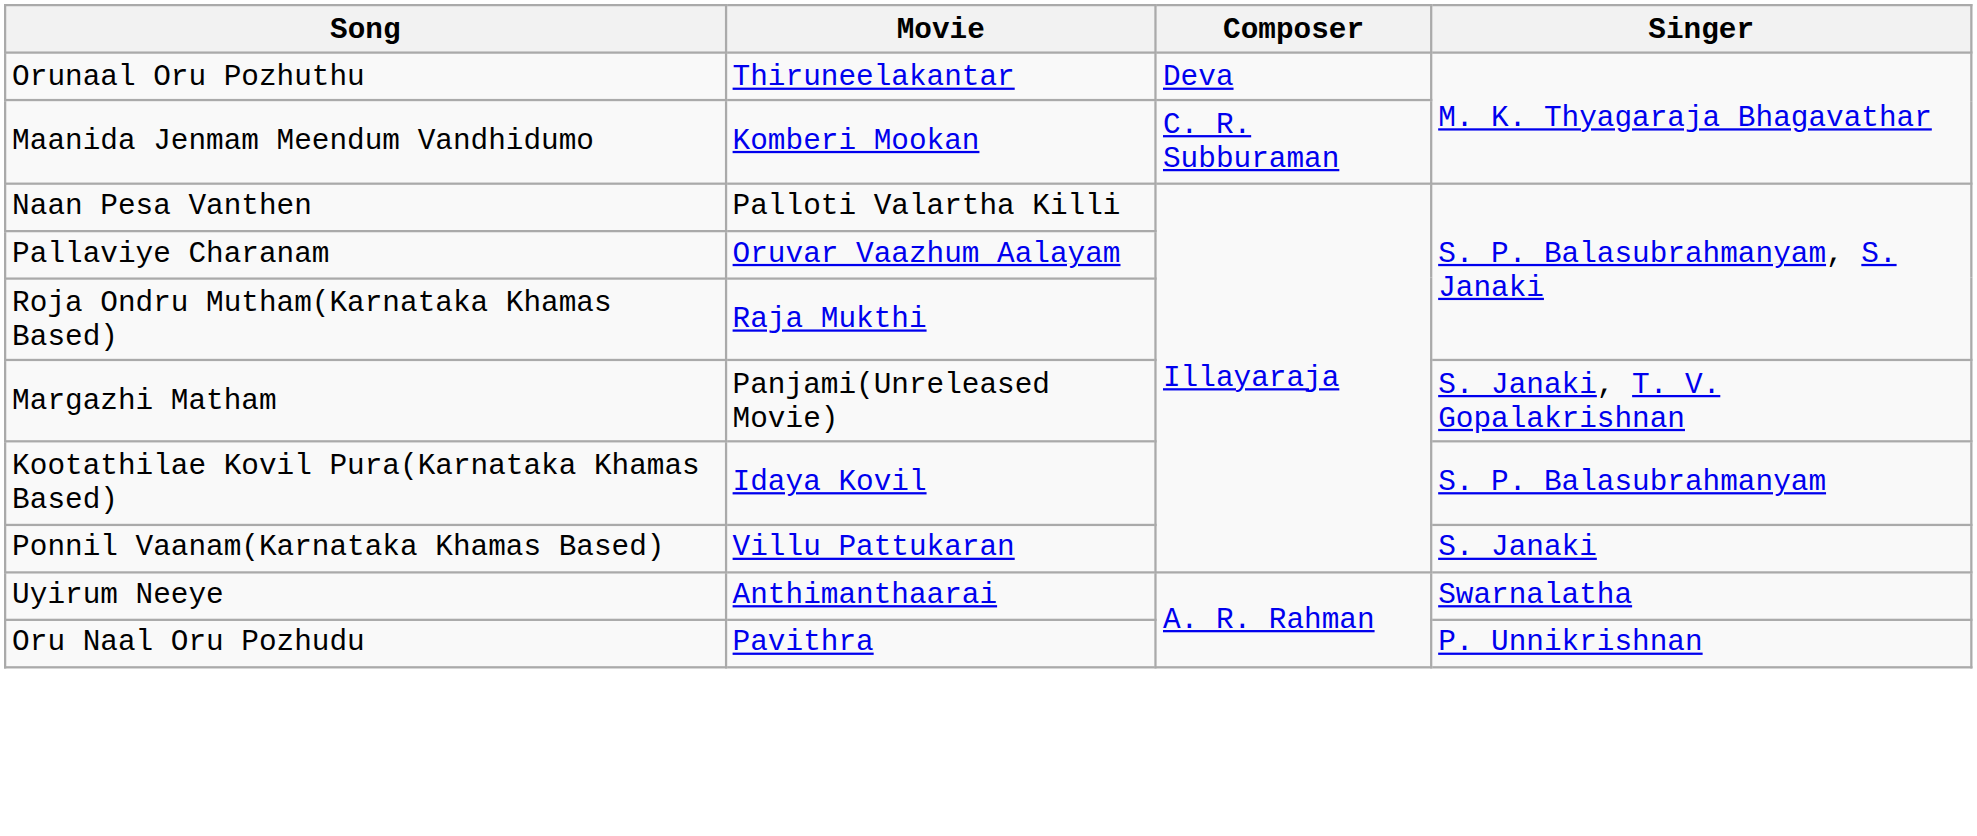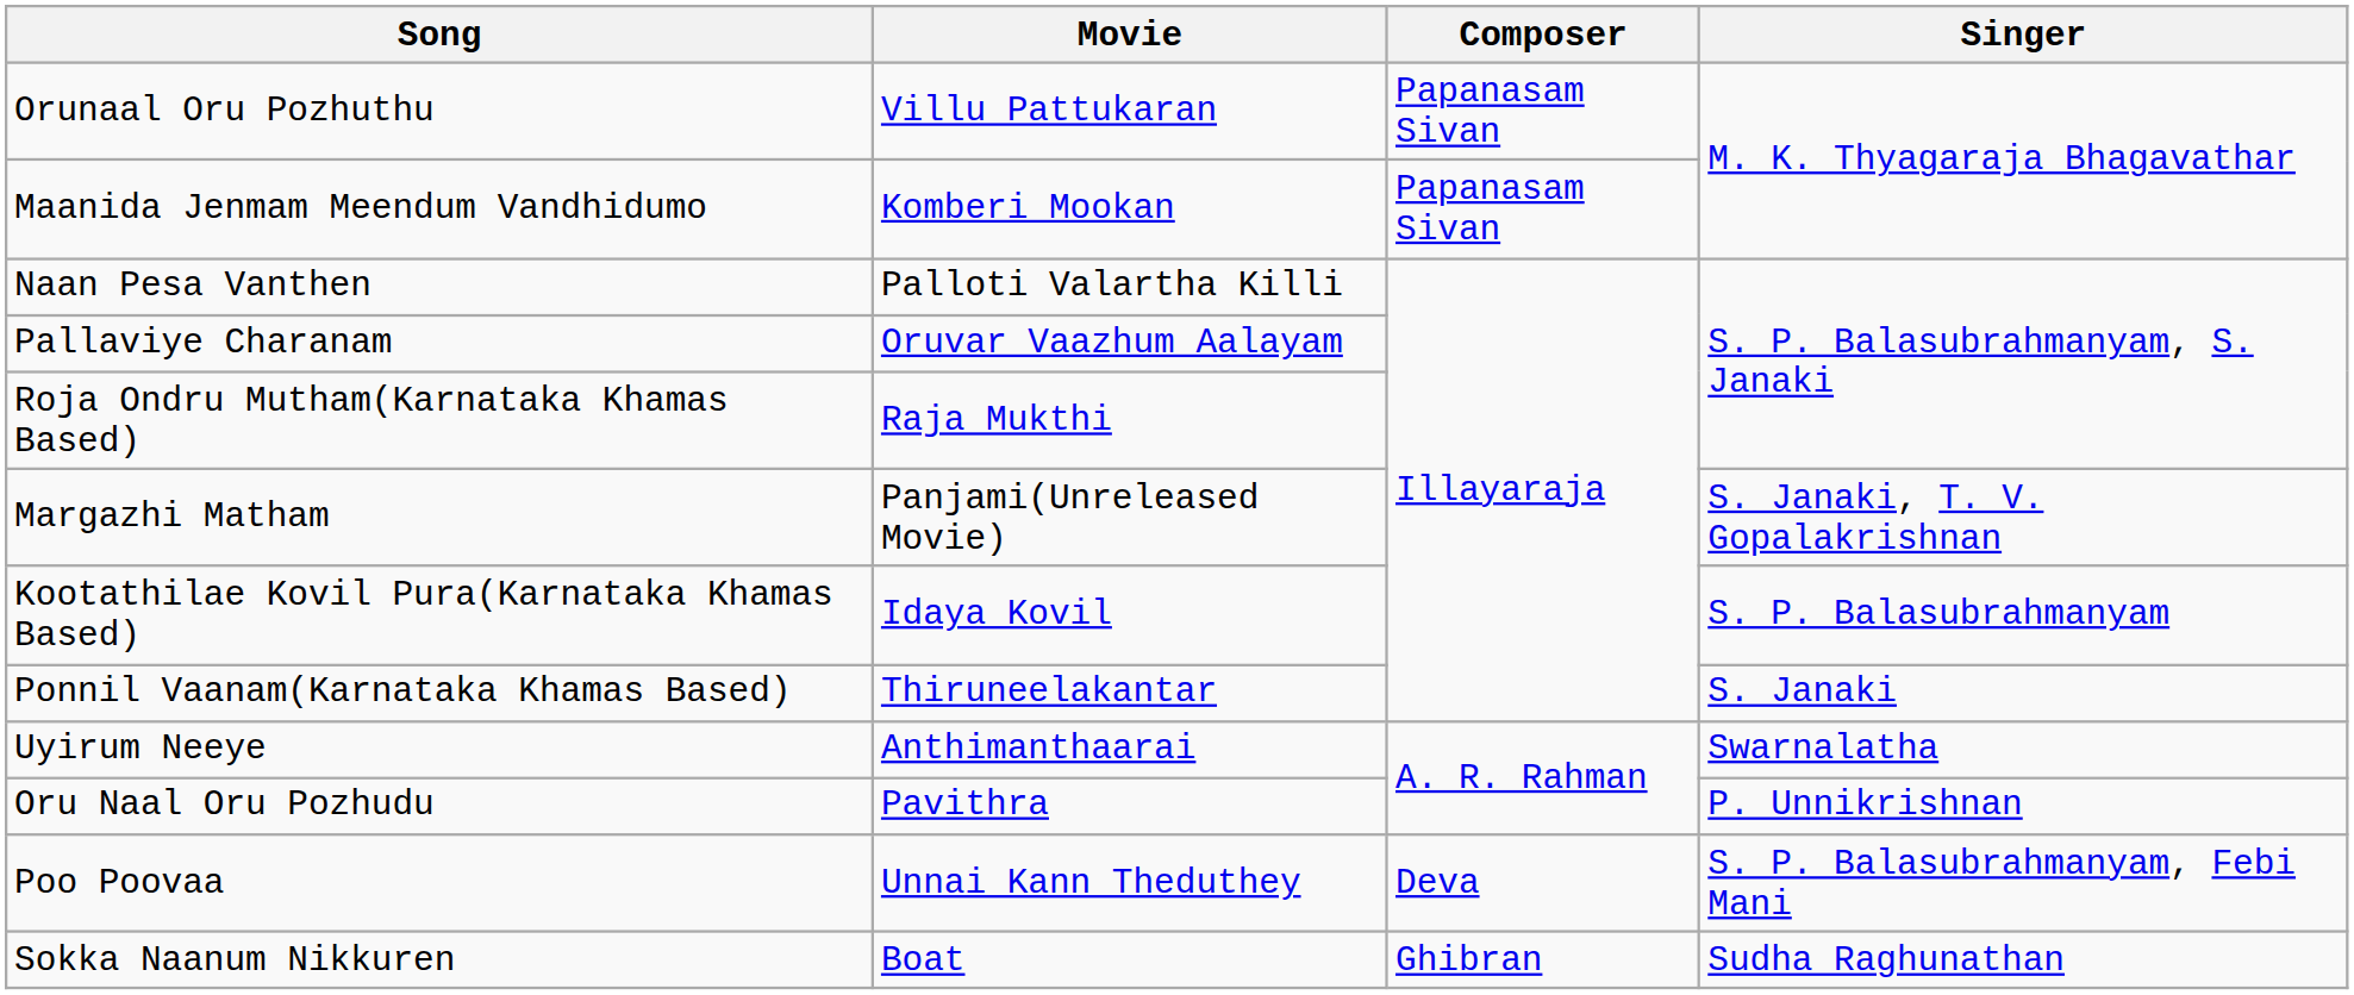 <table class="wikitable">
 <tr>
 <th>Song</th>
 <th>Movie</th>
 <th>Composer</th>
 <th>Singer</th>
 </tr>
 <tr>
 <td>Orunaal Oru Pozhuthu</td>
-<td><a href='#'>Thiruneelakantar</a></td>
-<td><a href='#'>Deva</a></td>
+<td><a href='#'>Villu Pattukaran</a></td>
+<td><a href='#'>Papanasam Sivan</a></td>
 <td rowspan=2><a href='#'>M. K. Thyagaraja Bhagavathar</a></td>
 </tr>
 <tr>
 <td>Maanida Jenmam Meendum Vandhidumo</td>
 <td><a href='#'>Komberi Mookan</a></td>
-<td><a href='#'>C. R. Subburaman</a></td>
+<td><a href='#'>Papanasam Sivan</a></td>
 </tr>
 <tr>
 <td>Naan Pesa Vanthen</td>
 <td>Palloti Valartha Killi</td>
 <td rowspan="6"><a href='#'>Illayaraja</a></td>
 <td rowspan="3"><a href='#'>S. P. Balasubrahmanyam</a>, <a href='#'>S. Janaki</a></td>
 </tr>
 <tr>
 <td>Pallaviye Charanam</td>
 <td><a href='#'>Oruvar Vaazhum Aalayam</a></td>
 </tr>
 <tr>
 <td>Roja Ondru Mutham(Karnataka Khamas Based)</td>
 <td><a href='#'>Raja Mukthi</a></td>
 </tr>
 <tr>
 <td>Margazhi Matham</td>
 <td>Panjami(Unreleased Movie)</td>
 <td><a href='#'>S. Janaki</a>, <a href='#'>T. V. Gopalakrishnan</a></td>
 </tr>
 <tr>
 <td>Kootathilae Kovil Pura(Karnataka Khamas Based)</td>
 <td><a href='#'>Idaya Kovil</a></td>
 <td><a href='#'>S. P. Balasubrahmanyam</a></td>
 </tr>
 <tr>
 <td>Ponnil Vaanam(Karnataka Khamas Based)</td>
-<td><a href='#'>Villu Pattukaran</a></td>
+<td><a href='#'>Thiruneelakantar</a></td>
 <td><a href='#'>S. Janaki</a></td>
 </tr>
 <tr>
 <td>Uyirum Neeye</td>
 <td><a href='#'>Anthimanthaarai</a></td>
 <td rowspan="2"><a href='#'>A. R. Rahman</a></td>
 <td><a href='#'>Swarnalatha</a></td>
 </tr>
 <tr>
 <td>Oru Naal Oru Pozhudu</td>
 <td><a href='#'>Pavithra</a></td>
 <td><a href='#'>P. Unnikrishnan</a></td>
 </tr>
+<tr>
+<td>Poo Poovaa</td>
+<td><a href='#'>Unnai Kann Theduthey</a></td>
+<td><a href='#'>Deva</a></td>
+<td><a href='#'>S. P. Balasubrahmanyam</a>, <a href='#'>Febi Mani</a></td>
+</tr>
+<tr>
+<td>Sokka Naanum Nikkuren</td>
+<td><a href='#'>Boat</a></td>
+<td><a href='#'>Ghibran</a></td>
+<td><a href='#'>Sudha Raghunathan</a></td>
+</tr>
 </table>
